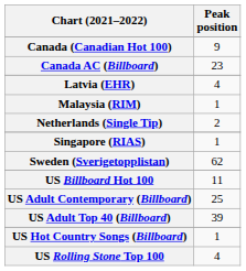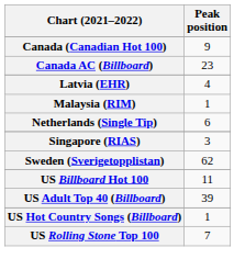 <table class="wikitable sortable plainrowheaders" style="text-align:center">
 <tr>
 <th scope="col">Chart (2021–2022)</th>
 <th scope="col">Peak<br>position</th>
 </tr>
 <tr>
 </tr>
 <tr>
 </tr>
 <tr>
 <th scope="row">Canada (<a href='#'>Canadian Hot 100</a>)</th>
 <td>9</td>
 </tr>
 <tr>
 <th scope="row"><a href='#'>Canada AC</a> (<em><a href='#'>Billboard</a></em>)</th>
 <td>23</td>
 </tr>
 <tr>
 </tr>
 <tr>
 </tr>
 <tr>
 </tr>
 <tr>
 <th scope="row">Latvia (<a href='#'>EHR</a>)</th>
 <td>4</td>
 </tr>
 <tr>
 <th scope="row">Malaysia (<a href='#'>RIM</a>)</th>
 <td>1</td>
 </tr>
 <tr>
 <th scope="row">Netherlands (<a href='#'>Single Tip</a>)</th>
-<td>2</td>
+<td>6</td>
 </tr>
 <tr>
 </tr>
 <tr>
 </tr>
 <tr>
 <th scope="row">Singapore (<a href='#'>RIAS</a>)</th>
-<td>1</td>
+<td>3</td>
 </tr>
 <tr>
 <th scope="row">Sweden (<a href='#'>Sverigetopplistan</a>)</th>
 <td>62</td>
 </tr>
 <tr>
 </tr>
 <tr>
 <th scope="row">US <a href='#'><em>Billboard</em> Hot 100</a></th>
 <td>11</td>
-</tr>
-<tr>
-<th scope="row">US <a href='#'>Adult Contemporary</a> (<em><a href='#'>Billboard</a></em>)</th>
-<td>25</td>
 </tr>
 <tr>
 <th scope="row">US <a href='#'>Adult Top 40</a> (<em><a href='#'>Billboard</a></em>)</th>
 <td>39</td>
 </tr>
 <tr>
 </tr>
 <tr>
 <th scope="row">US <a href='#'>Hot Country Songs</a> (<em><a href='#'>Billboard</a></em>)</th>
 <td>1</td>
 </tr>
 <tr>
 <th scope="row">US <a href='#'><em>Rolling Stone</em> Top 100</a></th>
-<td>4</td>
+<td>7</td>
 </tr>
 </table>
